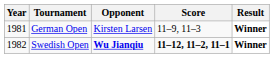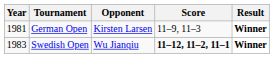 <table class="sortable wikitable" style="font-size: 90%;">
 <tr>
 <th>Year</th>
 <th>Tournament</th>
 <th>Opponent</th>
 <th>Score</th>
 <th>Result</th>
 </tr>
 <tr>
 <td align="center">1981</td>
 <td align="left"><a href='#'>German Open</a></td>
 <td align="left"> <a href='#'>Kirsten Larsen</a></td>
 <td align="left">11–9, 11–3</td>
 <td style="text-align:left; background:white"> <strong>Winner</strong></td>
 </tr>
 <tr>
-<td align="center">1982</td>
+<td align="center">1983</td>
 <td align="left"><a href='#'>Swedish Open</a></td>
-<td align="left"><strong> <a href='#'>Wu Jianqiu</a></strong></td>
+<td align="left"> <a href='#'>Wu Jianqiu</a></td>
 <td align="left"><strong>11–12, 11–2, 11–1</strong></td>
 <td style="text-align:left; background:white"> <strong>Winner</strong></td>
 </tr>
 </table>
